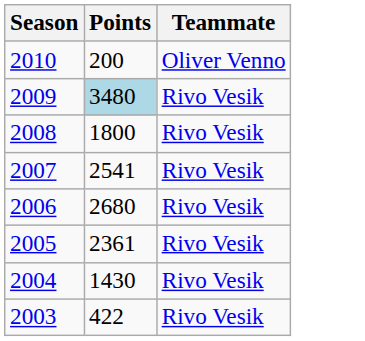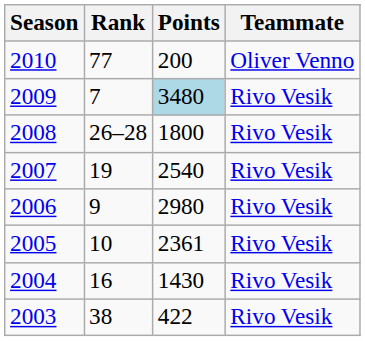 <table class="wikitable">
 <tr>
 <th><strong>Season</strong></th>
+<th><strong>Rank</strong></th>
 <th><strong>Points</strong></th>
 <th><strong>Teammate</strong></th>
 </tr>
 <tr>
 <td><a href='#'>2010</a></td>
+<td>77</td>
 <td>200</td>
 <td><a href='#'>Oliver Venno</a></td>
 </tr>
 <tr>
 <td><a href='#'>2009</a></td>
+<td>7</td>
 <td style="background: lightblue;">3480</td>
 <td><a href='#'>Rivo Vesik</a></td>
 </tr>
 <tr>
 <td><a href='#'>2008</a></td>
+<td>26–28</td>
 <td>1800</td>
 <td><a href='#'>Rivo Vesik</a></td>
 </tr>
 <tr>
 <td><a href='#'>2007</a></td>
-<td>2541</td>
+<td>19</td>
+<td>2540</td>
 <td><a href='#'>Rivo Vesik</a></td>
 </tr>
 <tr>
 <td><a href='#'>2006</a></td>
-<td>2680</td>
+<td>9</td>
+<td>2980</td>
 <td><a href='#'>Rivo Vesik</a></td>
 </tr>
 <tr>
 <td><a href='#'>2005</a></td>
+<td>10</td>
 <td>2361</td>
 <td><a href='#'>Rivo Vesik</a></td>
 </tr>
 <tr>
 <td><a href='#'>2004</a></td>
+<td>16</td>
 <td>1430</td>
 <td><a href='#'>Rivo Vesik</a></td>
 </tr>
 <tr>
 <td><a href='#'>2003</a></td>
+<td>38</td>
 <td>422</td>
 <td><a href='#'>Rivo Vesik</a></td>
 </tr>
 </table>
